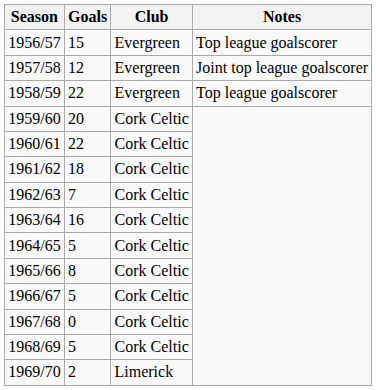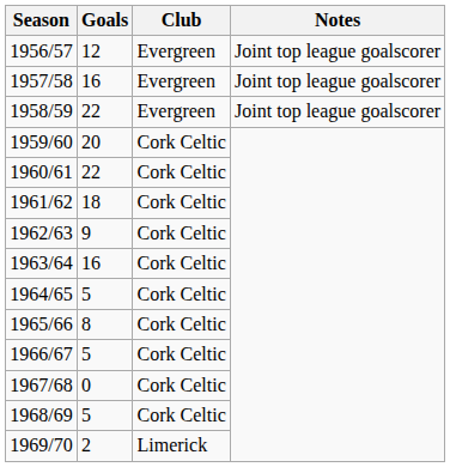 <table class="wikitable">
 <tr>
 <th>Season</th>
 <th>Goals</th>
 <th>Club</th>
 <th>Notes</th>
 </tr>
 <tr>
 <td>1956/57</td>
-<td>15</td>
+<td>12</td>
 <td>Evergreen</td>
-<td>Top league goalscorer</td>
+<td>Joint top league goalscorer</td>
 </tr>
 <tr>
 <td>1957/58</td>
-<td>12</td>
+<td>16</td>
 <td>Evergreen</td>
 <td>Joint top league goalscorer</td>
 </tr>
 <tr>
 <td>1958/59</td>
 <td>22</td>
 <td>Evergreen</td>
-<td>Top league goalscorer</td>
+<td>Joint top league goalscorer</td>
 </tr>
 <tr>
 <td>1959/60</td>
 <td>20</td>
 <td>Cork Celtic</td>
 </tr>
 <tr>
 <td>1960/61</td>
 <td>22</td>
 <td>Cork Celtic</td>
 </tr>
 <tr>
 <td>1961/62</td>
 <td>18</td>
 <td>Cork Celtic</td>
 </tr>
 <tr>
 <td>1962/63</td>
-<td>7</td>
+<td>9</td>
 <td>Cork Celtic</td>
 </tr>
 <tr>
 <td>1963/64</td>
 <td>16</td>
 <td>Cork Celtic</td>
 </tr>
 <tr>
 <td>1964/65</td>
 <td>5</td>
 <td>Cork Celtic</td>
 </tr>
 <tr>
 <td>1965/66</td>
 <td>8</td>
 <td>Cork Celtic</td>
 </tr>
 <tr>
 <td>1966/67</td>
 <td>5</td>
 <td>Cork Celtic</td>
 </tr>
 <tr>
 <td>1967/68</td>
 <td>0</td>
 <td>Cork Celtic</td>
 </tr>
 <tr>
 <td>1968/69</td>
 <td>5</td>
 <td>Cork Celtic</td>
 </tr>
 <tr>
 <td>1969/70</td>
 <td>2</td>
 <td>Limerick</td>
 </tr>
 </table>
